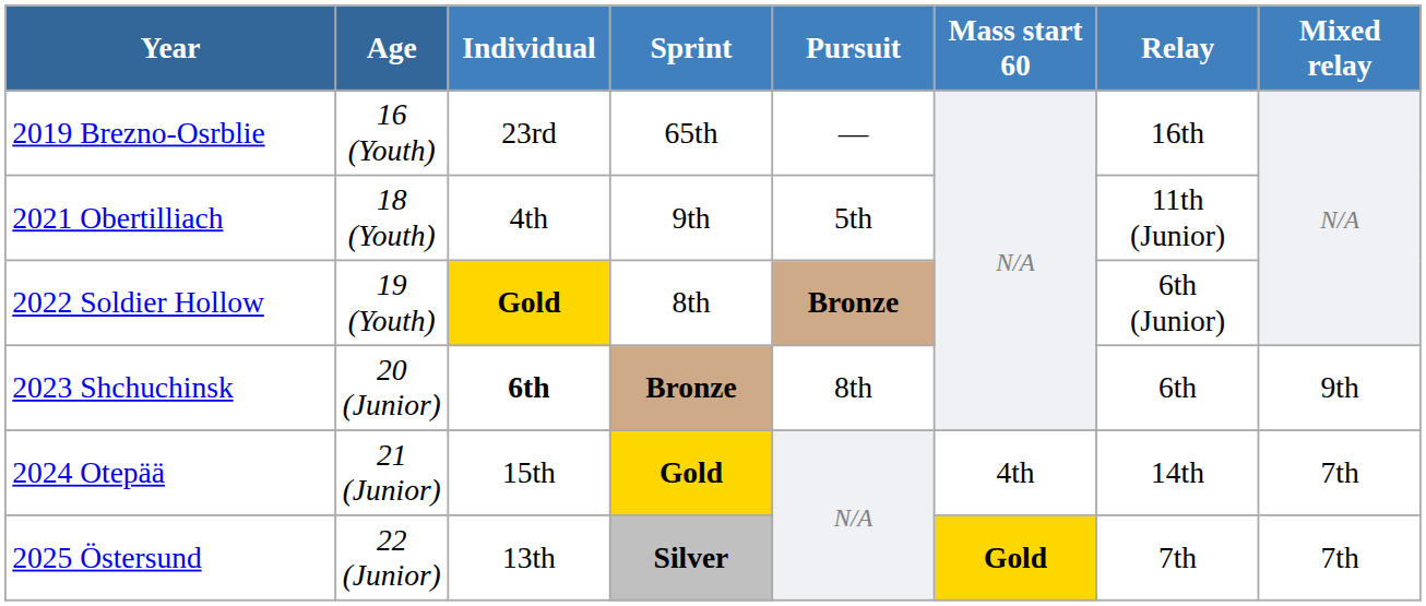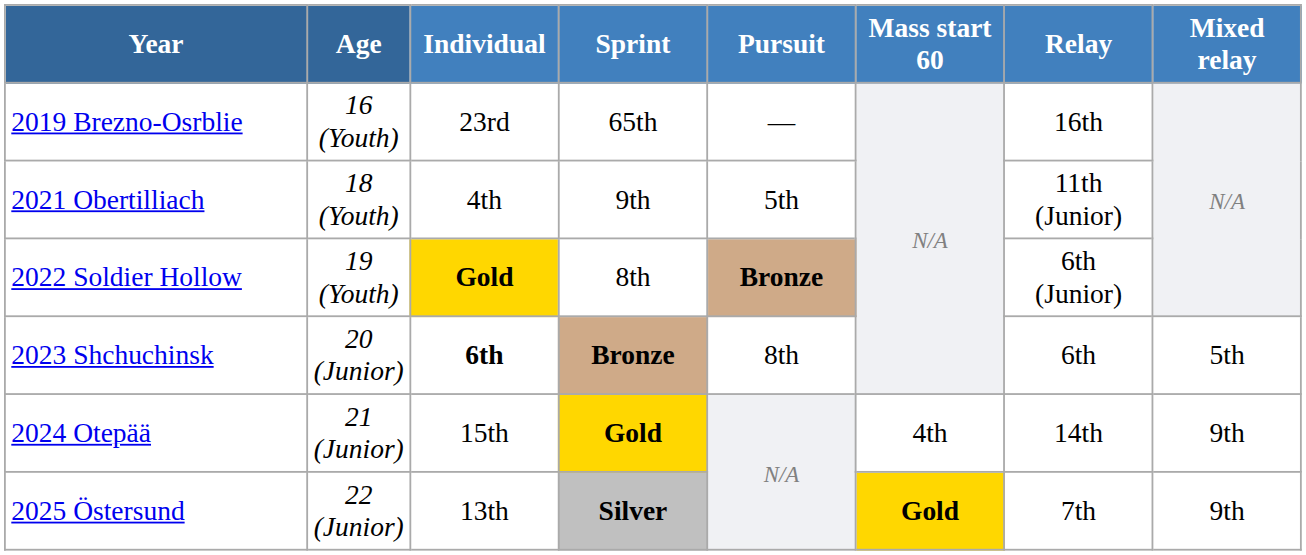 <table class="wikitable" style="font-size:95%; text-align:center; border:grey solid 1px; border-collapse:collapse; background:#ffffff;">
 <tr>
 <th style="background-color:#369; color:white;    width:160px;">Year</th>
 <th style="background-color:#369; color:white;    width:40px;">Age</th>
 <th style="background-color:#4180be; color:white; width:75px;">Individual</th>
 <th style="background-color:#4180be; color:white; width:75px;">Sprint</th>
 <th style="background-color:#4180be; color:white; width:75px;">Pursuit</th>
 <th style="background-color:#4180be; color:white; width:75px;">Mass start 60</th>
 <th style="background-color:#4180be; color:white; width:75px;">Relay</th>
 <th style="background-color:#4180be; color:white; width:75px;">Mixed relay</th>
 </tr>
 <tr>
 <td align=left> <a href='#'>2019 Brezno-Osrblie</a></td>
 <td><em>16 (Youth)</em></td>
 <td>23rd</td>
 <td>65th</td>
 <td>—</td>
 <td rowspan="4" style="background: #f0f1f4; color:gray; text-align:center;" class="table-na"><small><em>N/A</em></small></td>
 <td>16th</td>
 <td rowspan="3" style="background: #f0f1f4; color:gray; text-align:center;" class="table-na"><small><em>N/A</em></small></td>
 </tr>
 <tr>
 <td align=left> <a href='#'>2021 Obertilliach</a></td>
 <td><em>18  (Youth)</em></td>
 <td>4th</td>
 <td>9th</td>
 <td>5th</td>
 <td>11th<br>(Junior)</td>
 </tr>
 <tr>
 <td align=left> <a href='#'>2022 Soldier Hollow</a></td>
 <td><em>19 (Youth)</em></td>
 <td style="background:gold"><strong>Gold</strong></td>
 <td>8th</td>
 <td style="background:#cfaa88;"><strong>Bronze</strong></td>
 <td>6th<br>(Junior)</td>
 </tr>
 <tr>
 <td align=left> <a href='#'>2023 Shchuchinsk</a></td>
 <td><em>20 (Junior)</em></td>
 <td><strong>6th</strong></td>
 <td style="background:#cfaa88;"><strong>Bronze</strong></td>
 <td>8th</td>
 <td>6th</td>
-<td>9th</td>
+<td>5th</td>
 </tr>
 <tr>
 <td align=left> <a href='#'>2024 Otepää</a></td>
 <td><em>21 (Junior)</em></td>
 <td>15th</td>
 <td style="background:gold"><strong>Gold</strong></td>
 <td rowspan="2" style="background: #f0f1f4; color:gray; text-align:center;" class="table-na"><small><em>N/A</em></small></td>
 <td>4th</td>
 <td>14th</td>
-<td>7th</td>
+<td>9th</td>
 </tr>
 <tr>
 <td align=left> <a href='#'>2025 Östersund</a></td>
 <td><em>22 (Junior)</em></td>
 <td>13th</td>
 <td style="background:silver"><strong>Silver</strong></td>
 <td style="background:gold"><strong>Gold</strong></td>
 <td>7th</td>
-<td>7th</td>
+<td>9th</td>
 </tr>
 </table>
